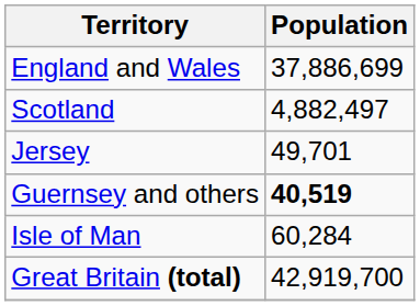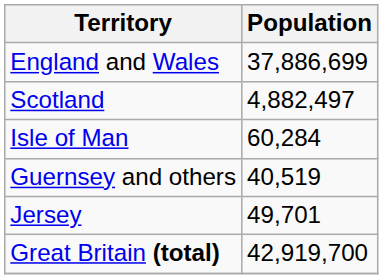 <table class="wikitable">
 <tr>
 <th>Territory</th>
 <th>Population</th>
 </tr>
 <tr>
 <td>  <a href='#'>England</a> and <a href='#'>Wales</a></td>
 <td>37,886,699</td>
 </tr>
 <tr>
 <td> <a href='#'>Scotland</a></td>
 <td>4,882,497</td>
 </tr>
 <tr>
-<td> <a href='#'>Jersey</a></td>
-<td>49,701</td>
+<td> <a href='#'>Isle of Man</a></td>
+<td>60,284</td>
 </tr>
 <tr>
 <td> <a href='#'>Guernsey</a> and others</td>
-<td><strong>40,519</strong></td>
+<td>40,519</td>
 </tr>
 <tr>
-<td> <a href='#'>Isle of Man</a></td>
-<td>60,284</td>
+<td> <a href='#'>Jersey</a></td>
+<td>49,701</td>
 </tr>
 <tr>
 <td> <a href='#'>Great Britain</a> <strong>(total)</strong></td>
 <td>42,919,700</td>
 </tr>
 <tr>
 </tr>
 </table>
